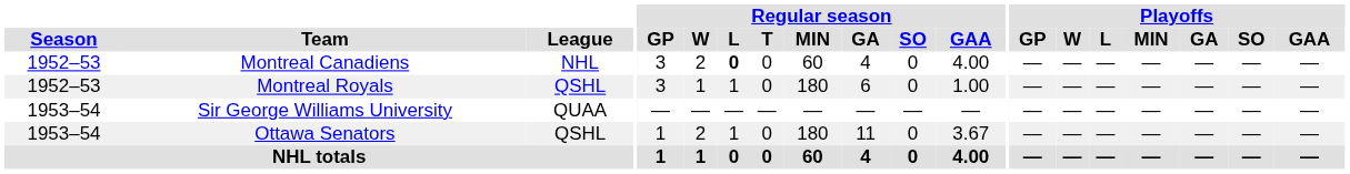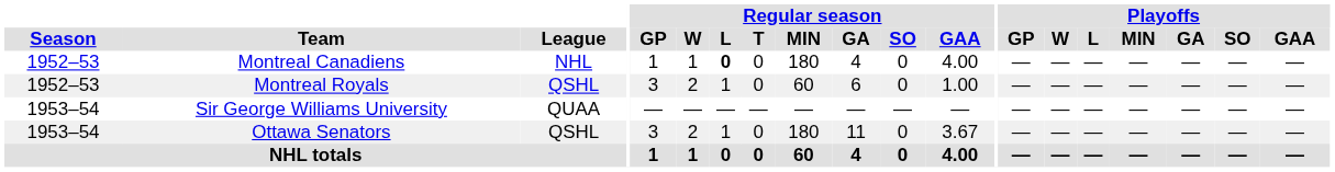 <table border="0" cellpadding="1" cellspacing="0" style="width:90%; text-align:center;">
 <tr bgcolor="#e0e0e0">
 <th colspan="3" bgcolor="#ffffff"></th>
 <th rowspan="99" bgcolor="#ffffff"></th>
 <th colspan="8" bgcolor="#e0e0e0"><a href='#'>Regular season</a></th>
 <th rowspan="99" bgcolor="#ffffff"></th>
 <th colspan="7" bgcolor="#e0e0e0"><a href='#'>Playoffs</a></th>
 </tr>
 <tr bgcolor="#e0e0e0">
 <th><a href='#'>Season</a></th>
 <th>Team</th>
 <th>League</th>
 <th>GP</th>
 <th>W</th>
 <th>L</th>
 <th>T</th>
 <th>MIN</th>
 <th>GA</th>
 <th><a href='#'>SO</a></th>
 <th><a href='#'>GAA</a></th>
 <th>GP</th>
 <th>W</th>
 <th>L</th>
 <th>MIN</th>
 <th>GA</th>
 <th>SO</th>
 <th>GAA</th>
 </tr>
 <tr>
 <td><a href='#'>1952–53</a></td>
 <td><a href='#'>Montreal Canadiens</a></td>
 <td><a href='#'>NHL</a></td>
-<td>3</td>
-<td>2</td>
+<td>1</td>
+<td>1</td>
 <td><strong>0</strong></td>
 <td>0</td>
-<td>60</td>
+<td>180</td>
 <td>4</td>
 <td>0</td>
 <td>4.00</td>
 <td>—</td>
 <td>—</td>
 <td>—</td>
 <td>—</td>
 <td>—</td>
 <td>—</td>
 <td>—</td>
 </tr>
 <tr bgcolor="#f0f0f0">
 <td>1952–53</td>
 <td><a href='#'>Montreal Royals</a></td>
 <td><a href='#'>QSHL</a></td>
 <td>3</td>
-<td>1</td>
+<td>2</td>
 <td>1</td>
 <td>0</td>
-<td>180</td>
+<td>60</td>
 <td>6</td>
 <td>0</td>
 <td>1.00</td>
 <td>—</td>
 <td>—</td>
 <td>—</td>
 <td>—</td>
 <td>—</td>
 <td>—</td>
 <td>—</td>
 </tr>
 <tr>
 <td>1953–54</td>
 <td><a href='#'>Sir George Williams University</a></td>
 <td>QUAA</td>
 <td>—</td>
 <td>—</td>
 <td>—</td>
 <td>—</td>
 <td>—</td>
 <td>—</td>
 <td>—</td>
 <td>—</td>
 <td>—</td>
 <td>—</td>
 <td>—</td>
 <td>—</td>
 <td>—</td>
 <td>—</td>
 <td>—</td>
 </tr>
 <tr bgcolor="#f0f0f0">
 <td>1953–54</td>
 <td><a href='#'>Ottawa Senators</a></td>
 <td>QSHL</td>
-<td>1</td>
+<td>3</td>
 <td>2</td>
 <td>1</td>
 <td>0</td>
 <td>180</td>
 <td>11</td>
 <td>0</td>
 <td>3.67</td>
 <td>—</td>
 <td>—</td>
 <td>—</td>
 <td>—</td>
 <td>—</td>
 <td>—</td>
 <td>—</td>
 </tr>
 <tr bgcolor="#e0e0e0">
 <th colspan=3>NHL totals</th>
 <th>1</th>
 <th>1</th>
 <th>0</th>
 <th>0</th>
 <th>60</th>
 <th>4</th>
 <th>0</th>
 <th>4.00</th>
 <th>—</th>
 <th>—</th>
 <th>—</th>
 <th>—</th>
 <th>—</th>
 <th>—</th>
 <th>—</th>
 </tr>
 </table>
